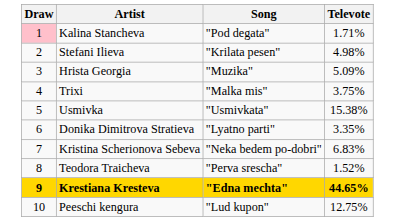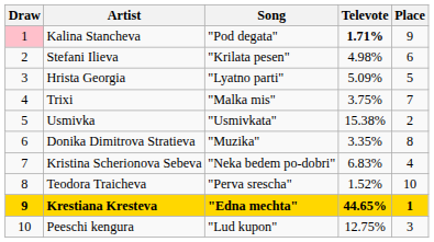 <table class="sortable wikitable" style="margin: 1em auto 1em auto">
 <tr>
 <th>Draw</th>
 <th>Artist</th>
 <th>Song</th>
 <th>Televote</th>
+<th>Place</th>
 </tr>
 <tr>
 <td align="center" style="background: pink;">1</td>
 <td>Kalina Stancheva</td>
 <td>"Pod degata"</td>
-<td align="center">1.71%</td>
+<td align="center"><strong>1.71%</strong></td>
+<td align="center">9</td>
 </tr>
 <tr>
 <td align="center">2</td>
 <td>Stefani Ilieva</td>
 <td>"Krilata pesen"</td>
 <td align="center">4.98%</td>
+<td align="center">6</td>
 </tr>
 <tr>
 <td align="center">3</td>
 <td>Hrista Georgia</td>
-<td>"Muzika"</td>
+<td>"Lyatno parti"</td>
 <td align="center">5.09%</td>
+<td align="center">5</td>
 </tr>
 <tr>
 <td align="center">4</td>
 <td>Trixi</td>
 <td>"Malka mis"</td>
 <td align="center">3.75%</td>
+<td align="center">7</td>
 </tr>
 <tr>
 <td align="center">5</td>
 <td>Usmivka</td>
 <td>"Usmivkata"</td>
 <td align="center">15.38%</td>
+<td align="center">2</td>
 </tr>
 <tr>
 <td align="center">6</td>
 <td>Donika Dimitrova Stratieva</td>
-<td>"Lyatno parti"</td>
+<td>"Muzika"</td>
 <td align="center">3.35%</td>
+<td align="center">8</td>
 </tr>
 <tr>
 <td align="center">7</td>
 <td>Kristina Scherionova Sebeva</td>
 <td>"Neka bedem po-dobri"</td>
 <td align="center">6.83%</td>
+<td align="center">4</td>
 </tr>
 <tr>
 <td align="center">8</td>
 <td>Teodora Traicheva</td>
 <td>"Perva srescha"</td>
 <td align="center">1.52%</td>
+<td align="center">10</td>
 </tr>
 <tr bgcolor="gold">
 <td align="center"><strong>9</strong></td>
 <td><strong>Krestiana Kresteva</strong></td>
 <td><strong>"Edna mechta"</strong></td>
 <td align="center"><strong>44.65%</strong></td>
+<td align="center"><strong>1</strong></td>
 </tr>
 <tr>
 <td align="center">10</td>
 <td>Peeschi kengura</td>
 <td>"Lud kupon"</td>
 <td align="center">12.75%</td>
+<td align="center">3</td>
 </tr>
 </table>
